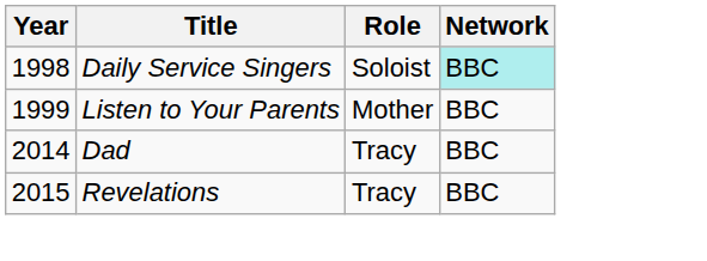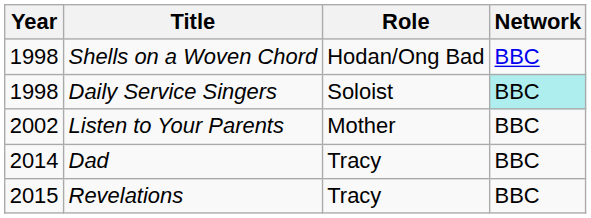 <table class="wikitable unsortable">
 <tr>
 <th>Year</th>
 <th>Title</th>
 <th>Role</th>
 <th>Network</th>
 </tr>
 <tr>
 <td>1998</td>
+<td><em>Shells on a Woven Chord</em></td>
+<td>Hodan/Ong Bad</td>
+<td><a href='#'>BBC</a></td>
+</tr>
+<tr>
+<td>1998</td>
 <td><em>Daily Service Singers</em></td>
 <td>Soloist</td>
 <td style="background: paleturquoise;">BBC</td>
 </tr>
 <tr>
-<td>1999</td>
+<td>2002</td>
 <td><em>Listen to Your Parents</em></td>
 <td>Mother</td>
 <td>BBC</td>
 </tr>
 <tr>
 <td>2014</td>
 <td><em>Dad</em></td>
 <td>Tracy</td>
 <td>BBC</td>
 </tr>
 <tr>
 <td>2015</td>
 <td><em>Revelations</em></td>
 <td>Tracy</td>
 <td>BBC</td>
 </tr>
 </table>
